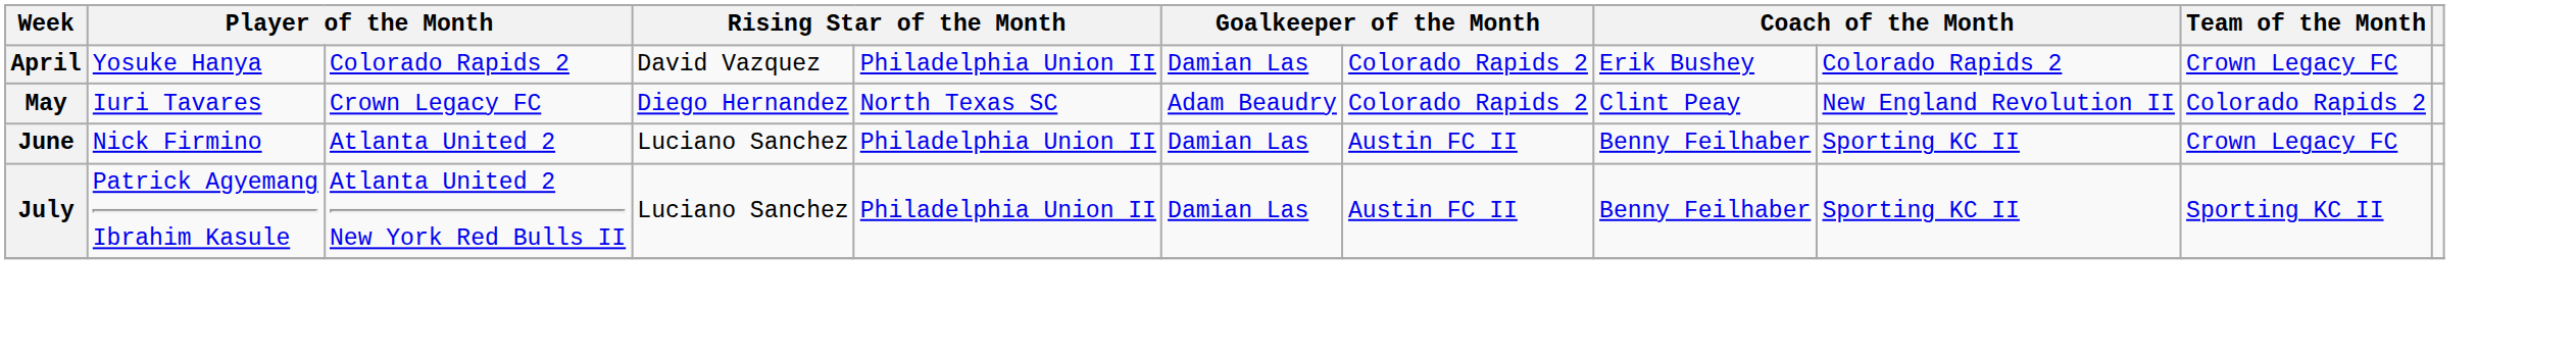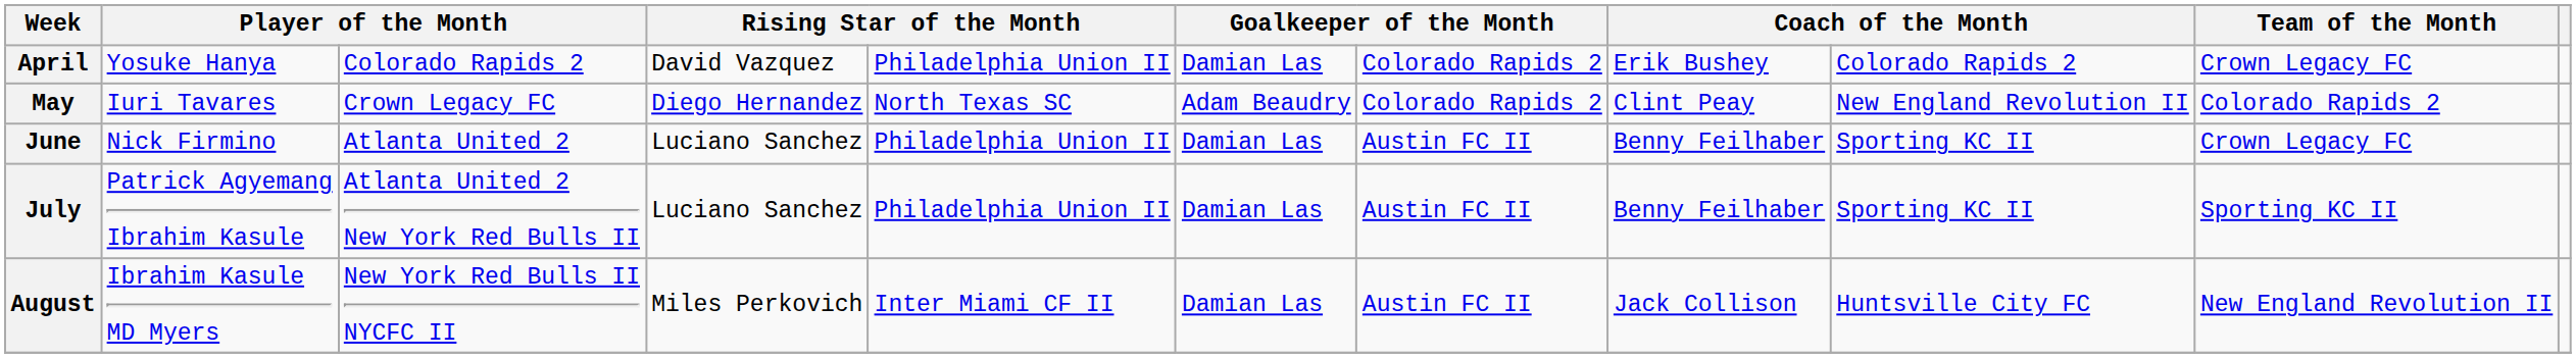 <table class="wikitable" style="font-size:90%">
 <tr>
 <th rowspan="1">Week</th>
 <th colspan="2">Player of the Month</th>
 <th colspan="2">Rising Star of the Month</th>
 <th colspan="2">Goalkeeper of the Month</th>
 <th colspan="2">Coach of the Month</th>
 <th rowspan="1">Team of the Month</th>
 <th rowspan="1"></th>
 </tr>
 <tr>
 <th>April</th>
 <td> <a href='#'>Yosuke Hanya</a></td>
 <td><a href='#'>Colorado Rapids 2</a></td>
 <td> David Vazquez</td>
 <td><a href='#'>Philadelphia Union II</a></td>
 <td> <a href='#'>Damian Las</a></td>
 <td><a href='#'>Colorado Rapids 2</a></td>
 <td> <a href='#'>Erik Bushey</a></td>
 <td><a href='#'>Colorado Rapids 2</a></td>
 <td><a href='#'>Crown Legacy FC</a></td>
 <td style="text-align:center"></td>
 </tr>
 <tr>
 <th>May</th>
 <td> <a href='#'>Iuri Tavares</a></td>
 <td><a href='#'>Crown Legacy FC</a></td>
 <td> <a href='#'>Diego Hernandez</a></td>
 <td><a href='#'>North Texas SC</a></td>
 <td> <a href='#'>Adam Beaudry</a></td>
 <td><a href='#'>Colorado Rapids 2</a></td>
 <td> <a href='#'>Clint Peay</a></td>
 <td><a href='#'>New England Revolution II</a></td>
 <td><a href='#'>Colorado Rapids 2</a></td>
 <td style="text-align:center"></td>
 </tr>
 <tr>
 <th>June</th>
 <td> <a href='#'>Nick Firmino</a></td>
 <td><a href='#'>Atlanta United 2</a></td>
 <td> Luciano Sanchez</td>
 <td><a href='#'>Philadelphia Union II</a></td>
 <td> <a href='#'>Damian Las</a></td>
 <td><a href='#'>Austin FC II</a></td>
 <td> <a href='#'>Benny Feilhaber</a></td>
 <td><a href='#'>Sporting KC II</a></td>
 <td><a href='#'>Crown Legacy FC</a></td>
 <td style="text-align:center"></td>
 </tr>
 <tr>
 <th>July</th>
 <td> <a href='#'> Patrick Agyemang</a><hr>  <a href='#'>Ibrahim Kasule</a></td>
 <td><a href='#'>Atlanta United 2</a><hr><a href='#'>New York Red Bulls II</a></td>
 <td> Luciano Sanchez</td>
 <td><a href='#'>Philadelphia Union II</a></td>
 <td> <a href='#'>Damian Las</a></td>
 <td><a href='#'>Austin FC II</a></td>
 <td> <a href='#'>Benny Feilhaber</a></td>
 <td><a href='#'>Sporting KC II</a></td>
 <td><a href='#'>Sporting KC II</a></td>
 <td style="text-align:center"></td>
 </tr>
 <tr>
+<th>August</th>
+<td> <a href='#'>Ibrahim Kasule</a> <hr>  <a href='#'>MD Myers</a></td>
+<td><a href='#'>New York Red Bulls II</a> <hr> <a href='#'>NYCFC II</a></td>
+<td> Miles Perkovich</td>
+<td><a href='#'>Inter Miami CF II</a></td>
+<td> <a href='#'>Damian Las</a></td>
+<td><a href='#'>Austin FC II</a></td>
+<td> <a href='#'>Jack Collison</a></td>
+<td><a href='#'>Huntsville City FC</a></td>
+<td><a href='#'>New England Revolution II</a></td>
+<td style="text-align:center"></td>
+</tr>
+<tr>
 </tr>
 </table>
